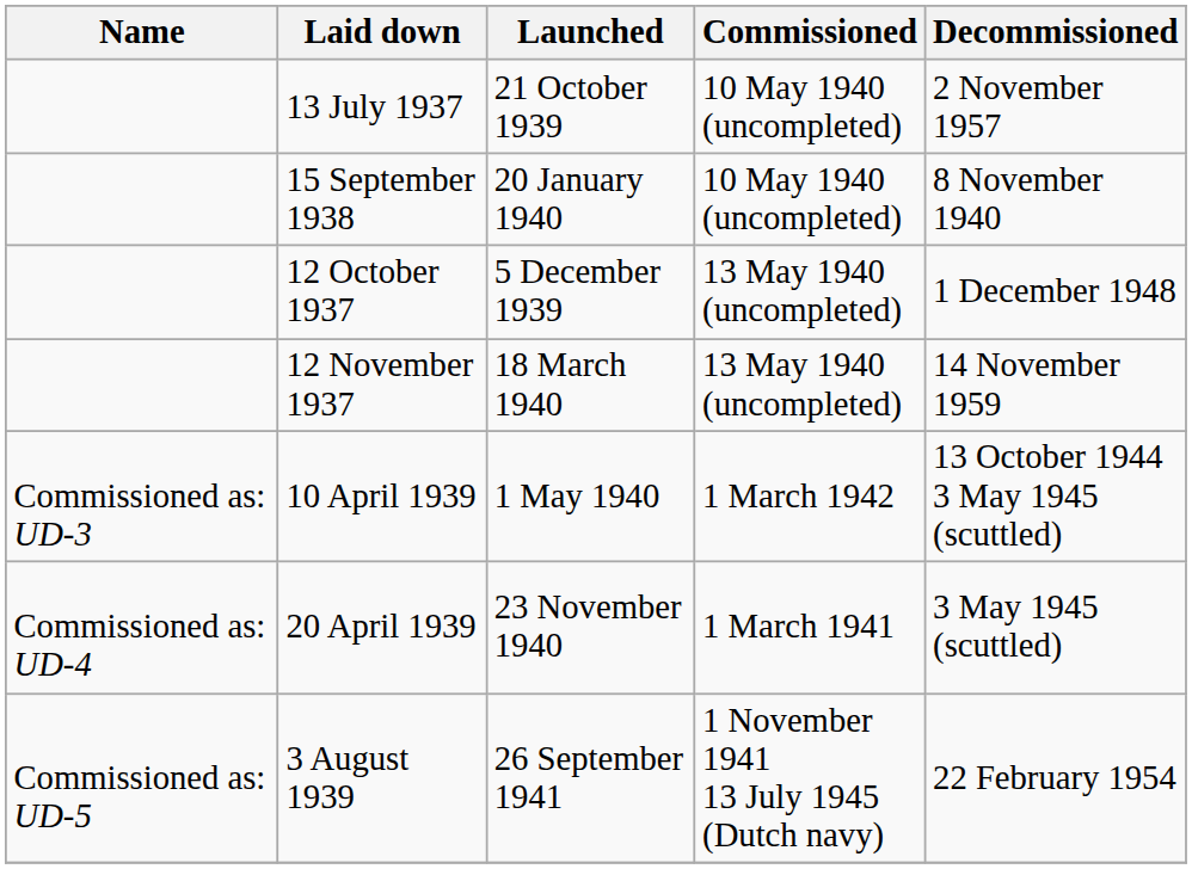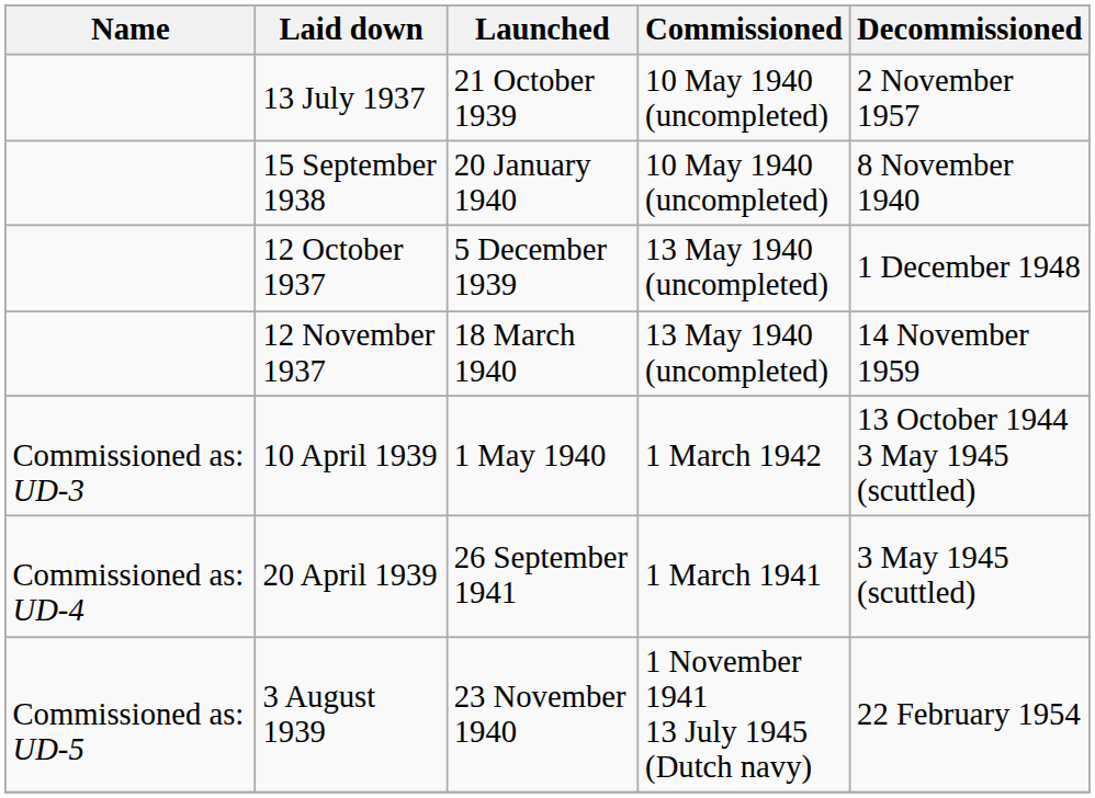 <table class="wikitable">
 <tr>
 <th width="120">Name</th>
 <th width="90">Laid down</th>
 <th width="90">Launched</th>
 <th width="90">Commissioned</th>
 <th width="90">Decommissioned</th>
 </tr>
 <tr>
 <td></td>
 <td>13 July 1937</td>
 <td>21 October 1939</td>
 <td>10 May 1940 (uncompleted)</td>
 <td>2 November 1957</td>
 </tr>
 <tr>
 <td></td>
 <td>15 September 1938</td>
 <td>20 January 1940</td>
 <td>10 May 1940 (uncompleted)</td>
 <td>8 November 1940</td>
 </tr>
 <tr>
 <td></td>
 <td>12 October 1937</td>
 <td>5 December 1939</td>
 <td>13 May 1940 (uncompleted)</td>
 <td>1 December 1948</td>
 </tr>
 <tr>
 <td></td>
 <td>12 November 1937</td>
 <td>18 March 1940</td>
 <td>13 May 1940 (uncompleted)</td>
 <td>14 November 1959</td>
 </tr>
 <tr>
 <td><br>Commissioned as:<br><em>UD-3</em></td>
 <td>10 April 1939</td>
 <td>1 May 1940</td>
 <td>1 March 1942</td>
 <td>13 October 1944 <br> 3 May 1945 (scuttled)</td>
 </tr>
 <tr>
 <td><br>Commissioned as:<br><em>UD-4</em></td>
 <td>20 April 1939</td>
-<td>23 November 1940</td>
+<td>26 September 1941</td>
 <td>1 March 1941</td>
 <td>3 May 1945 (scuttled)</td>
 </tr>
 <tr>
 <td><br>Commissioned as:<br><em>UD-5</em></td>
 <td>3 August 1939</td>
-<td>26 September 1941</td>
+<td>23 November 1940</td>
 <td>1 November 1941 <br> 13 July 1945 (Dutch navy)</td>
 <td>22 February 1954</td>
 </tr>
 <tr>
 </tr>
 </table>
